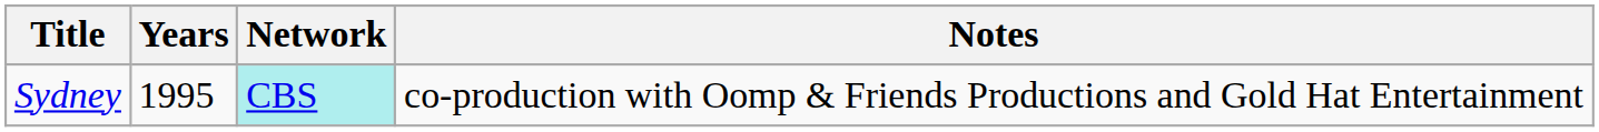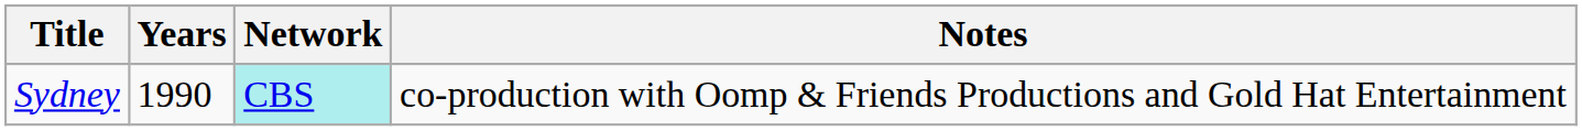 <table class="wikitable sortable">
 <tr>
 <th>Title</th>
 <th>Years</th>
 <th>Network</th>
 <th>Notes</th>
 </tr>
 <tr>
 <td><em><a href='#'>Sydney</a></em></td>
-<td>1995</td>
+<td>1990</td>
 <td style="background: paleturquoise;"><a href='#'>CBS</a></td>
 <td>co-production with Oomp & Friends Productions and Gold Hat Entertainment</td>
 </tr>
 </table>
